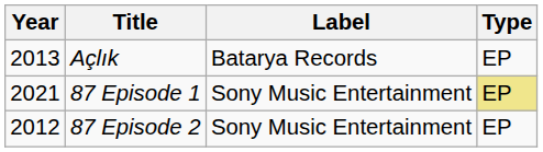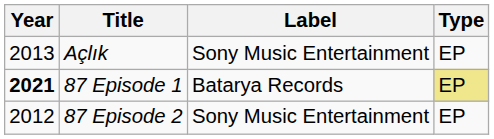 <table class="wikitable">
 <tr>
 <th>Year</th>
 <th>Title</th>
 <th>Label</th>
 <th>Type</th>
 </tr>
 <tr>
 <td>2013</td>
 <td><em>Açlık</em></td>
-<td>Batarya Records</td>
+<td>Sony Music Entertainment</td>
 <td>EP</td>
 </tr>
 <tr>
-<td>2021</td>
+<td><strong>2021</strong></td>
 <td><em>87 Episode 1</em></td>
-<td>Sony Music Entertainment</td>
+<td>Batarya Records</td>
 <td style="background: khaki;">EP</td>
 </tr>
 <tr>
 <td>2012</td>
 <td><em>87 Episode 2</em></td>
 <td>Sony Music Entertainment</td>
 <td>EP</td>
 </tr>
 </table>
